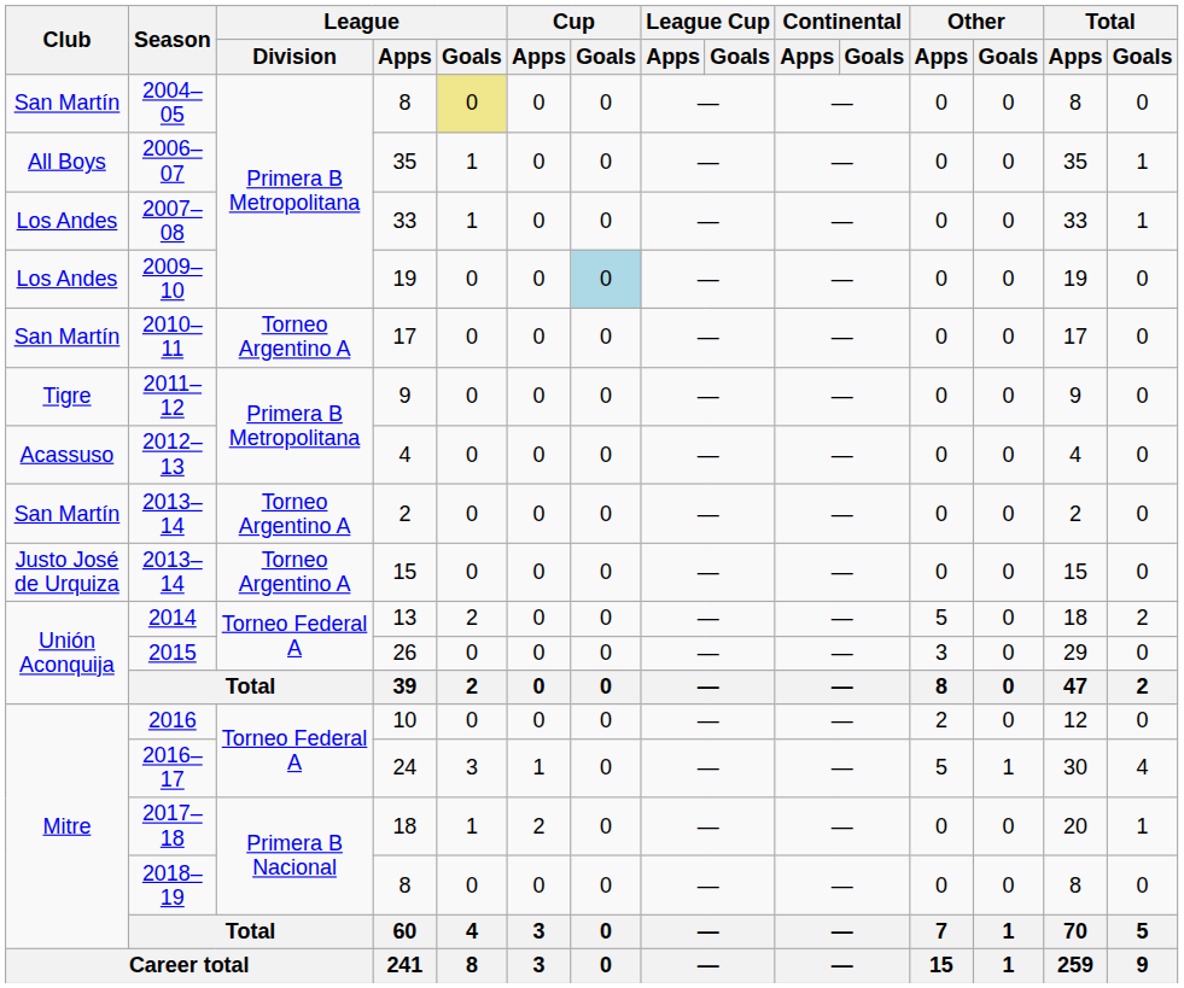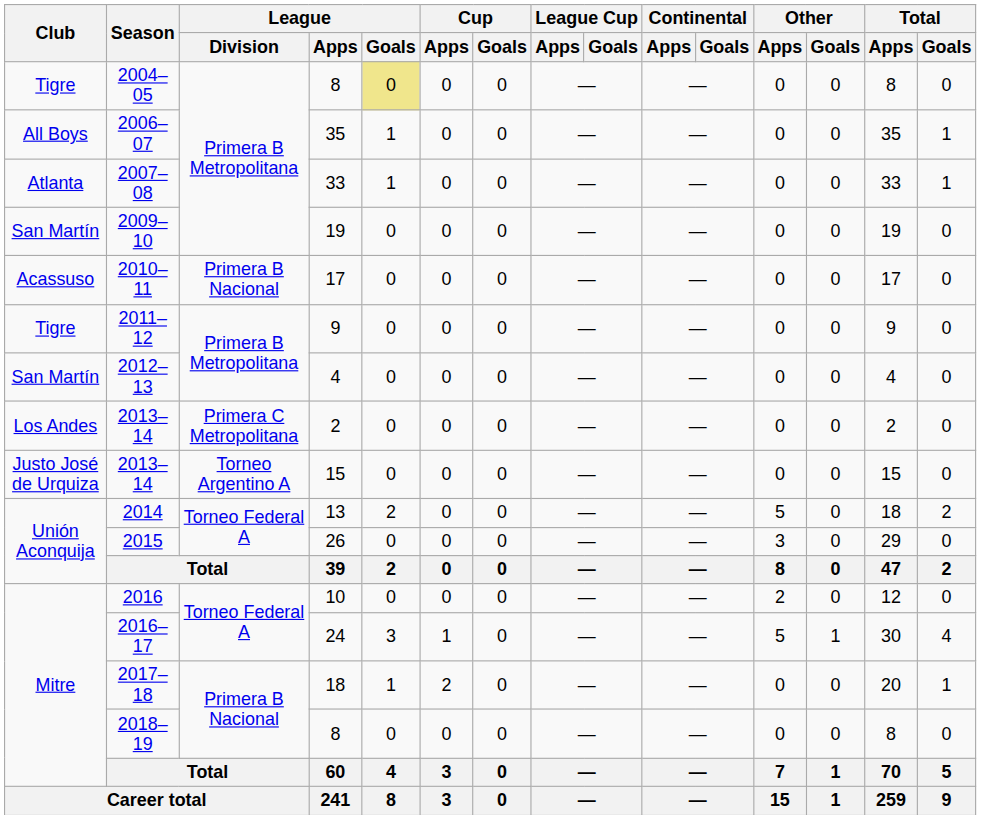 <table class="wikitable" style="text-align:center">
 <tr>
 <th rowspan="2">Club</th>
 <th rowspan="2">Season</th>
 <th colspan="3">League</th>
 <th colspan="2">Cup</th>
 <th colspan="2">League Cup</th>
 <th colspan="2">Continental</th>
 <th colspan="2">Other</th>
 <th colspan="2">Total</th>
 </tr>
 <tr>
 <th>Division</th>
 <th>Apps</th>
 <th>Goals</th>
 <th>Apps</th>
 <th>Goals</th>
 <th>Apps</th>
 <th>Goals</th>
 <th>Apps</th>
 <th>Goals</th>
 <th>Apps</th>
 <th>Goals</th>
 <th>Apps</th>
 <th>Goals</th>
 </tr>
 <tr>
-<td rowspan="1"><a href='#'>San Martín</a></td>
+<td rowspan="1"><a href='#'>Tigre</a></td>
 <td><a href='#'>2004–05</a></td>
 <td rowspan="4"><a href='#'>Primera B Metropolitana</a></td>
 <td>8</td>
 <td style="background: khaki;">0</td>
 <td>0</td>
 <td>0</td>
 <td colspan="2">—</td>
 <td colspan="2">—</td>
 <td>0</td>
 <td>0</td>
 <td>8</td>
 <td>0</td>
 </tr>
 <tr>
 <td rowspan="1"><a href='#'>All Boys</a></td>
 <td><a href='#'>2006–07</a></td>
 <td>35</td>
 <td>1</td>
 <td>0</td>
 <td>0</td>
 <td colspan="2">—</td>
 <td colspan="2">—</td>
 <td>0</td>
 <td>0</td>
 <td>35</td>
 <td>1</td>
 </tr>
 <tr>
-<td rowspan="1"><a href='#'>Los Andes</a></td>
+<td rowspan="1"><a href='#'>Atlanta</a></td>
 <td><a href='#'>2007–08</a></td>
 <td>33</td>
 <td>1</td>
 <td>0</td>
 <td>0</td>
 <td colspan="2">—</td>
 <td colspan="2">—</td>
 <td>0</td>
 <td>0</td>
 <td>33</td>
 <td>1</td>
 </tr>
 <tr>
-<td rowspan="1"><a href='#'>Los Andes</a></td>
+<td rowspan="1"><a href='#'>San Martín</a></td>
 <td><a href='#'>2009–10</a></td>
 <td>19</td>
 <td>0</td>
 <td>0</td>
-<td style="background: lightblue;">0</td>
+<td>0</td>
 <td colspan="2">—</td>
 <td colspan="2">—</td>
 <td>0</td>
 <td>0</td>
 <td>19</td>
 <td>0</td>
 </tr>
 <tr>
-<td rowspan="1"><a href='#'>San Martín</a></td>
+<td rowspan="1"><a href='#'>Acassuso</a></td>
 <td><a href='#'>2010–11</a></td>
-<td rowspan="1"><a href='#'>Torneo Argentino A</a></td>
+<td rowspan="1"><a href='#'>Primera B Nacional</a></td>
 <td>17</td>
 <td>0</td>
 <td>0</td>
 <td>0</td>
 <td colspan="2">—</td>
 <td colspan="2">—</td>
 <td>0</td>
 <td>0</td>
 <td>17</td>
 <td>0</td>
 </tr>
 <tr>
 <td rowspan="1"><a href='#'>Tigre</a></td>
 <td><a href='#'>2011–12</a></td>
 <td rowspan="2"><a href='#'>Primera B Metropolitana</a></td>
 <td>9</td>
 <td>0</td>
 <td>0</td>
 <td>0</td>
 <td colspan="2">—</td>
 <td colspan="2">—</td>
 <td>0</td>
 <td>0</td>
 <td>9</td>
 <td>0</td>
 </tr>
 <tr>
-<td rowspan="1"><a href='#'>Acassuso</a></td>
+<td rowspan="1"><a href='#'>San Martín</a></td>
 <td><a href='#'>2012–13</a></td>
 <td>4</td>
 <td>0</td>
 <td>0</td>
 <td>0</td>
 <td colspan="2">—</td>
 <td colspan="2">—</td>
 <td>0</td>
 <td>0</td>
 <td>4</td>
 <td>0</td>
 </tr>
 <tr>
-<td rowspan="1"><a href='#'>San Martín</a></td>
+<td rowspan="1"><a href='#'>Los Andes</a></td>
 <td><a href='#'>2013–14</a></td>
-<td rowspan="1"><a href='#'>Torneo Argentino A</a></td>
+<td rowspan="1"><a href='#'>Primera C Metropolitana</a></td>
 <td>2</td>
 <td>0</td>
 <td>0</td>
 <td>0</td>
 <td colspan="2">—</td>
 <td colspan="2">—</td>
 <td>0</td>
 <td>0</td>
 <td>2</td>
 <td>0</td>
 </tr>
 <tr>
 <td rowspan="1"><a href='#'>Justo José de Urquiza</a></td>
 <td><a href='#'>2013–14</a></td>
 <td rowspan="1"><a href='#'>Torneo Argentino A</a></td>
 <td>15</td>
 <td>0</td>
 <td>0</td>
 <td>0</td>
 <td colspan="2">—</td>
 <td colspan="2">—</td>
 <td>0</td>
 <td>0</td>
 <td>15</td>
 <td>0</td>
 </tr>
 <tr>
 <td rowspan="3"><a href='#'>Unión Aconquija</a></td>
 <td><a href='#'>2014</a></td>
 <td rowspan="2"><a href='#'>Torneo Federal A</a></td>
 <td>13</td>
 <td>2</td>
 <td>0</td>
 <td>0</td>
 <td colspan="2">—</td>
 <td colspan="2">—</td>
 <td>5</td>
 <td>0</td>
 <td>18</td>
 <td>2</td>
 </tr>
 <tr>
 <td><a href='#'>2015</a></td>
 <td>26</td>
 <td>0</td>
 <td>0</td>
 <td>0</td>
 <td colspan="2">—</td>
 <td colspan="2">—</td>
 <td>3</td>
 <td>0</td>
 <td>29</td>
 <td>0</td>
 </tr>
 <tr>
 <th colspan="2">Total</th>
 <th>39</th>
 <th>2</th>
 <th>0</th>
 <th>0</th>
 <th colspan="2">—</th>
 <th colspan="2">—</th>
 <th>8</th>
 <th>0</th>
 <th>47</th>
 <th>2</th>
 </tr>
 <tr>
 <td rowspan="5"><a href='#'>Mitre</a></td>
 <td><a href='#'>2016</a></td>
 <td rowspan="2"><a href='#'>Torneo Federal A</a></td>
 <td>10</td>
 <td>0</td>
 <td>0</td>
 <td>0</td>
 <td colspan="2">—</td>
 <td colspan="2">—</td>
 <td>2</td>
 <td>0</td>
 <td>12</td>
 <td>0</td>
 </tr>
 <tr>
 <td><a href='#'>2016–17</a></td>
 <td>24</td>
 <td>3</td>
 <td>1</td>
 <td>0</td>
 <td colspan="2">—</td>
 <td colspan="2">—</td>
 <td>5</td>
 <td>1</td>
 <td>30</td>
 <td>4</td>
 </tr>
 <tr>
 <td><a href='#'>2017–18</a></td>
 <td rowspan="2"><a href='#'>Primera B Nacional</a></td>
 <td>18</td>
 <td>1</td>
 <td>2</td>
 <td>0</td>
 <td colspan="2">—</td>
 <td colspan="2">—</td>
 <td>0</td>
 <td>0</td>
 <td>20</td>
 <td>1</td>
 </tr>
 <tr>
 <td><a href='#'>2018–19</a></td>
 <td>8</td>
 <td>0</td>
 <td>0</td>
 <td>0</td>
 <td colspan="2">—</td>
 <td colspan="2">—</td>
 <td>0</td>
 <td>0</td>
 <td>8</td>
 <td>0</td>
 </tr>
 <tr>
 <th colspan="2">Total</th>
 <th>60</th>
 <th>4</th>
 <th>3</th>
 <th>0</th>
 <th colspan="2">—</th>
 <th colspan="2">—</th>
 <th>7</th>
 <th>1</th>
 <th>70</th>
 <th>5</th>
 </tr>
 <tr>
 <th colspan="3">Career total</th>
 <th>241</th>
 <th>8</th>
 <th>3</th>
 <th>0</th>
 <th colspan="2">—</th>
 <th colspan="2">—</th>
 <th>15</th>
 <th>1</th>
 <th>259</th>
 <th>9</th>
 </tr>
 </table>
